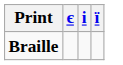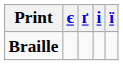 <table class="wikitable" style="text-align:center">
 <tr>
 <th><strong>Print</strong></th>
 <th><a href='#'>є</a></th>
+<th><a href='#'>ґ</a></th>
 <th><a href='#'>і</a></th>
 <th><a href='#'>ї</a></th>
 </tr>
 <tr>
 <td><strong>Braille</strong></td>
 <td></td>
 <td></td>
 <td></td>
+<td></td>
 </tr>
 </table>
